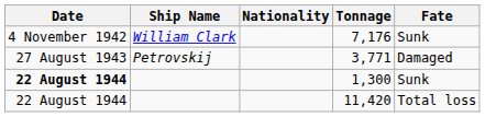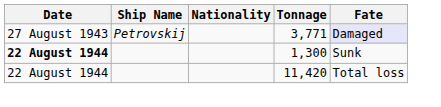 <table class="wikitable sortable">
 <tr>
 <th>Date</th>
 <th>Ship Name</th>
 <th>Nationality</th>
 <th>Tonnage</th>
 <th>Fate</th>
 </tr>
 <tr>
-<td align="right">4 November 1942</td>
-<td align="left"><a href='#'><em>William Clark</em></a></td>
-<td align="left"></td>
-<td align="right">7,176</td>
-<td align="left">Sunk</td>
-</tr>
-<tr>
 <td align="right">27 August 1943</td>
 <td align="left"><em>Petrovskij</em></td>
 <td align="left"></td>
 <td align="right">3,771</td>
-<td align="left">Damaged</td>
+<td align="left" style="background: lavender;">Damaged</td>
 </tr>
 <tr>
 <td align="right"><strong>22 August 1944</strong></td>
 <td align="left"></td>
 <td align="left"></td>
 <td align="right">1,300</td>
 <td align="left">Sunk</td>
 </tr>
 <tr>
 <td align="right">22 August 1944</td>
 <td align="left"></td>
 <td align="left"></td>
 <td align="right">11,420</td>
 <td align="left">Total loss</td>
 </tr>
 </table>
